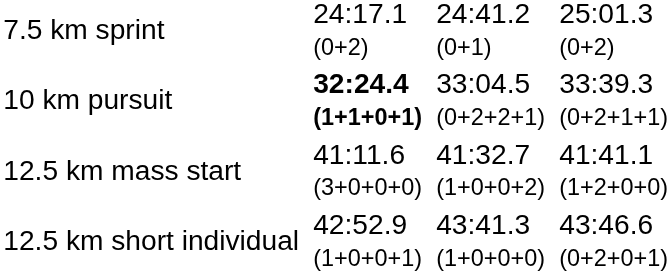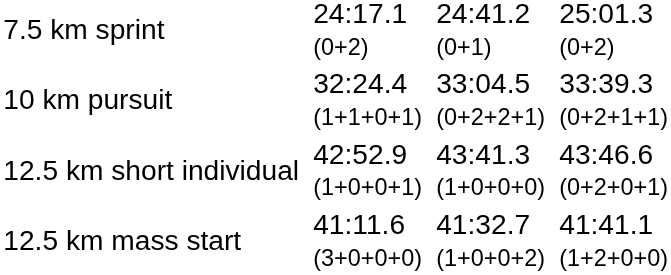 <table>
 <tr>
 <td>7.5 km sprint<br></td>
 <td></td>
 <td>24:17.1<br><small>(0+2)</small></td>
 <td></td>
 <td>24:41.2<br><small>(0+1)</small></td>
 <td></td>
 <td>25:01.3<br><small>(0+2)</small></td>
 </tr>
 <tr>
 <td>10 km pursuit<br></td>
 <td></td>
-<td><strong>32:24.4<br><small>(1+1+0+1)</small></strong></td>
+<td>32:24.4<br><small>(1+1+0+1)</small></td>
 <td></td>
 <td>33:04.5<br><small>(0+2+2+1)</small></td>
 <td></td>
 <td>33:39.3<br><small>(0+2+1+1)</small></td>
+</tr>
+<tr>
+<td>12.5 km short individual<br></td>
+<td></td>
+<td>42:52.9<br><small>(1+0+0+1)</small></td>
+<td></td>
+<td>43:41.3<br><small>(1+0+0+0)</small></td>
+<td></td>
+<td>43:46.6<br><small>(0+2+0+1)</small></td>
 </tr>
 <tr>
 <td>12.5 km mass start<br></td>
 <td></td>
 <td>41:11.6<br><small>(3+0+0+0)</small></td>
 <td></td>
 <td>41:32.7<br><small>(1+0+0+2)</small></td>
 <td></td>
 <td>41:41.1<br><small>(1+2+0+0)</small></td>
 </tr>
-<tr>
-<td>12.5 km short individual<br></td>
-<td></td>
-<td>42:52.9<br><small>(1+0+0+1)</small></td>
-<td></td>
-<td>43:41.3<br><small>(1+0+0+0)</small></td>
-<td></td>
-<td>43:46.6<br><small>(0+2+0+1)</small></td>
-</tr>
 </table>
